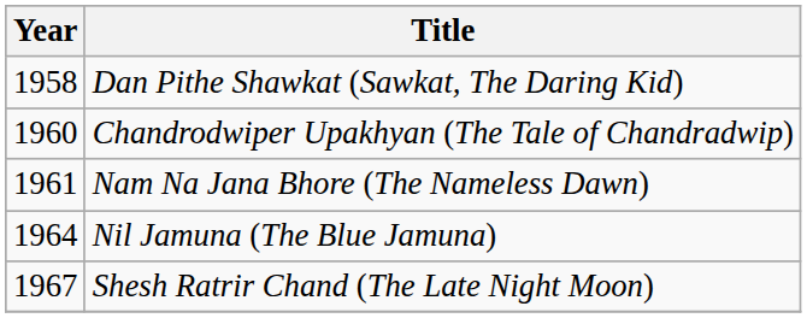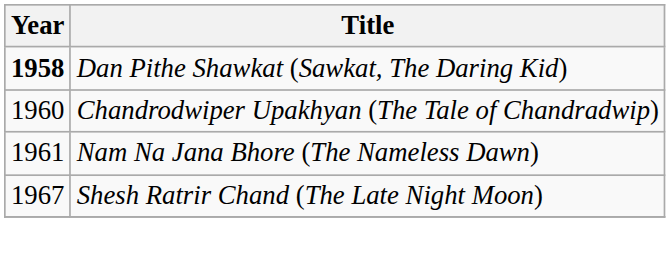 <table class="wikitable sortable">
 <tr>
 <th>Year</th>
 <th>Title</th>
 </tr>
 <tr>
-<td rowspan="1">1958</td>
+<td rowspan="1"><strong>1958</strong></td>
 <td><em>Dan Pithe Shawkat</em> (<em>Sawkat, The Daring Kid</em>)</td>
 </tr>
 <tr>
 <td rowspan="1">1960</td>
 <td><em>Chandrodwiper Upakhyan</em> (<em>The Tale of Chandradwip</em>)</td>
 </tr>
 <tr>
 <td rowspan="1">1961</td>
 <td><em>Nam Na Jana Bhore</em>  (<em>The Nameless Dawn</em>)</td>
 </tr>
 <tr>
-<td rowspan="1">1964</td>
-<td><em>Nil Jamuna</em> (<em>The Blue Jamuna</em>)</td>
-</tr>
-<tr>
 <td rowspan="1">1967</td>
 <td><em>Shesh Ratrir Chand</em> (<em>The Late Night Moon</em>)</td>
 </tr>
 <tr>
 </tr>
 </table>
